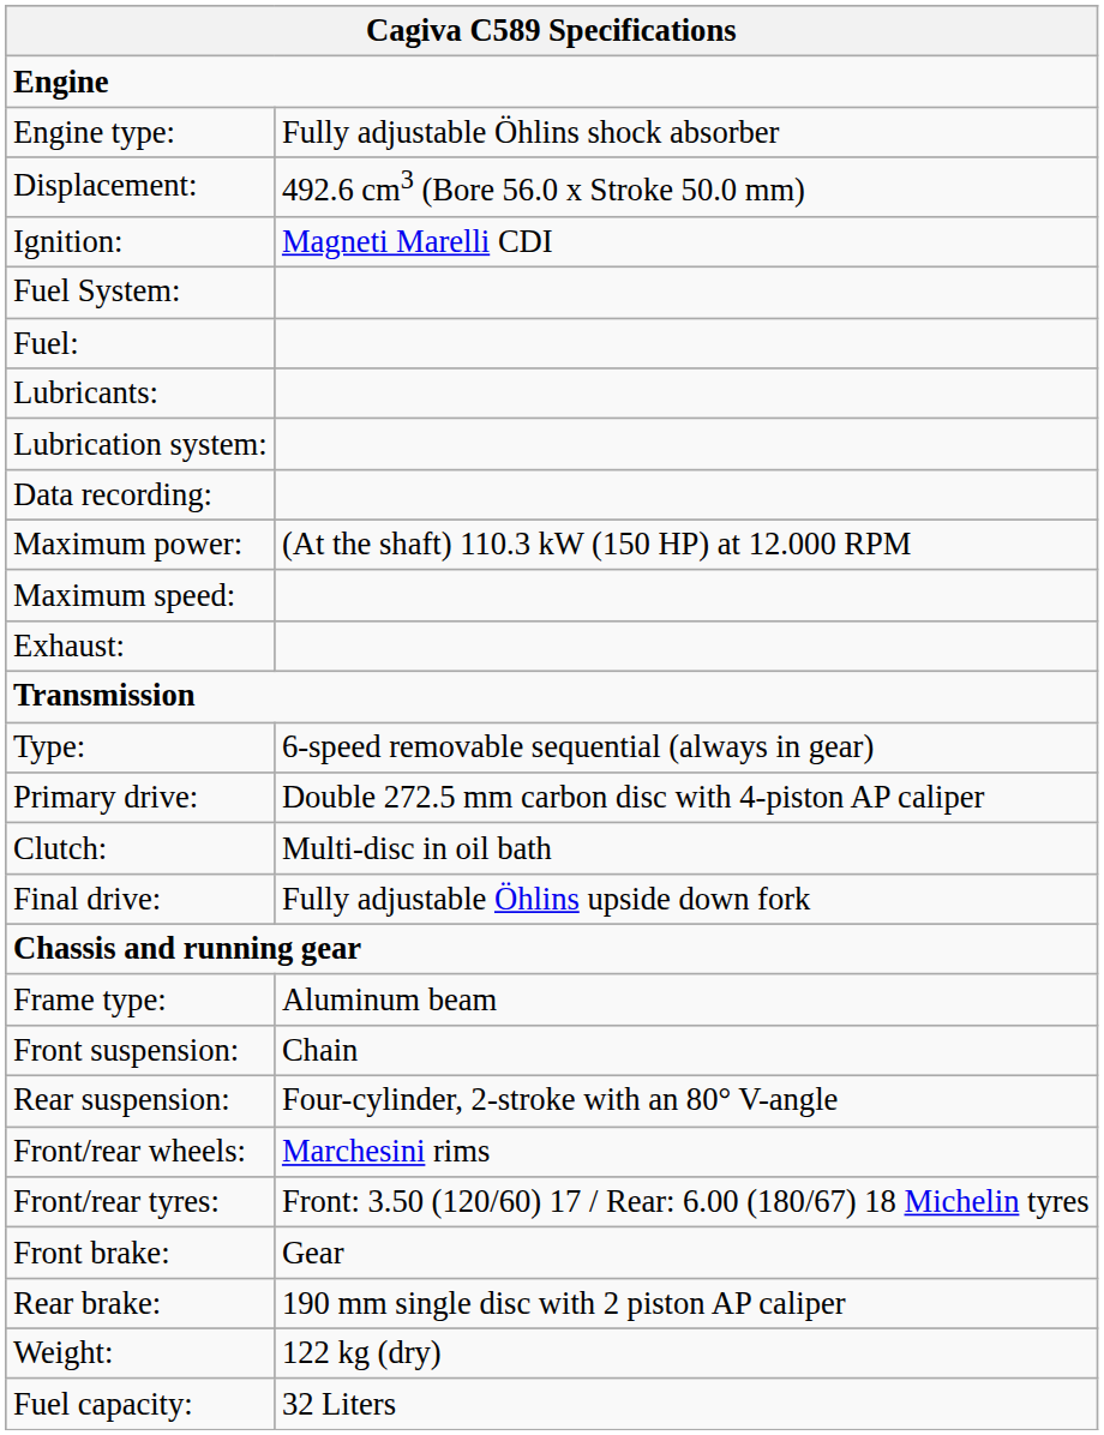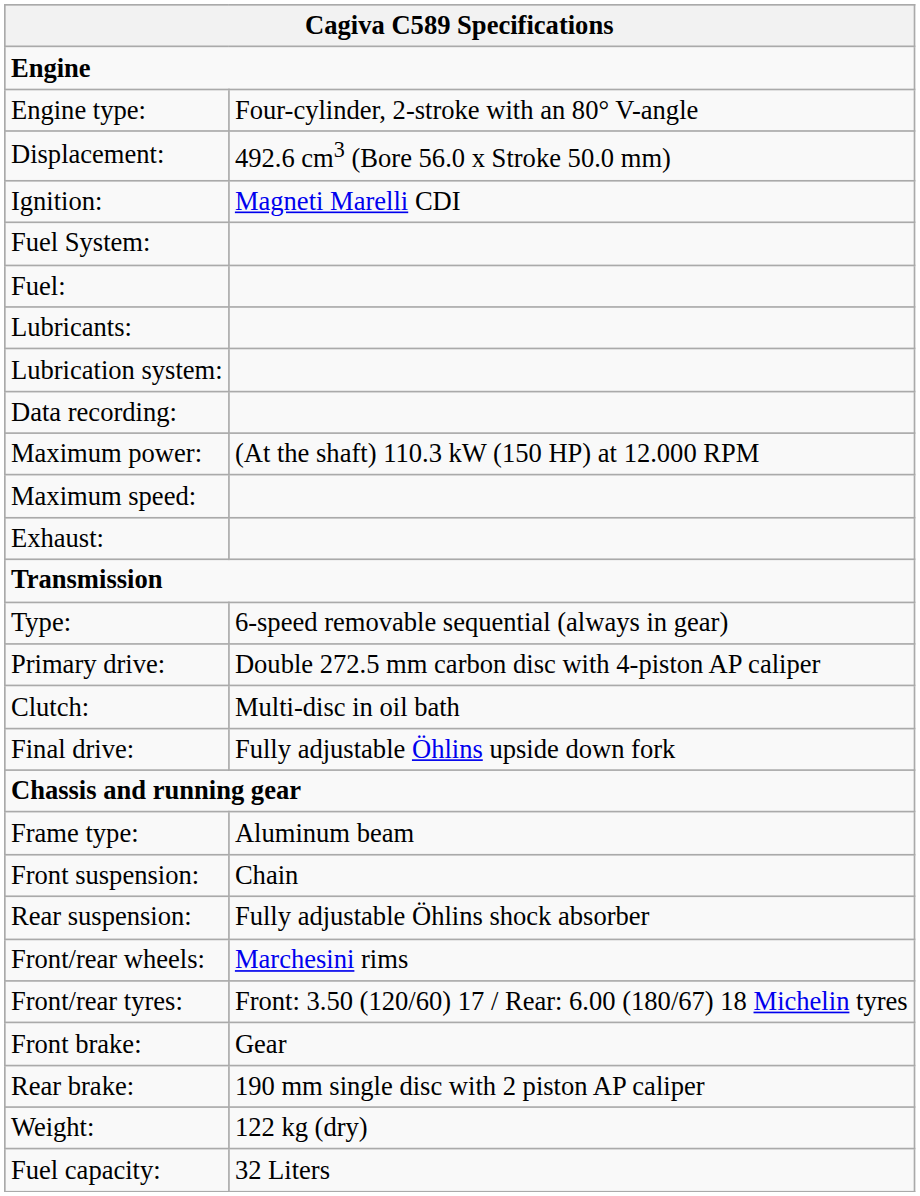 <table class="wikitable">
 <tr>
 <th colspan=2>Cagiva C589 Specifications</th>
 </tr>
 <tr>
 <td colspan=2><strong>Engine</strong></td>
 </tr>
 <tr>
 <td>Engine type:</td>
-<td>Fully adjustable Öhlins shock absorber</td>
+<td>Four-cylinder, 2-stroke with an 80° V-angle</td>
 </tr>
 <tr>
 <td>Displacement:</td>
 <td>492.6 cm<sup>3</sup> (Bore 56.0 x Stroke 50.0 mm)</td>
 </tr>
 <tr>
 <td>Ignition:</td>
 <td><a href='#'>Magneti Marelli</a> CDI</td>
 </tr>
 <tr>
 <td>Fuel System:</td>
 <td></td>
 </tr>
 <tr>
 <td>Fuel:</td>
 <td></td>
 </tr>
 <tr>
 <td>Lubricants:</td>
 <td></td>
 </tr>
 <tr>
 <td>Lubrication system:</td>
 <td></td>
 </tr>
 <tr>
 <td>Data recording:</td>
 <td></td>
 </tr>
 <tr>
 <td>Maximum power:</td>
 <td>(At the shaft) 110.3 kW (150 HP) at 12.000 RPM</td>
 </tr>
 <tr>
 <td>Maximum speed:</td>
 <td></td>
 </tr>
 <tr>
 <td>Exhaust:</td>
 <td></td>
 </tr>
 <tr>
 <td colspan=2><strong>Transmission</strong></td>
 </tr>
 <tr>
 <td>Type:</td>
 <td>6-speed removable sequential (always in gear)</td>
 </tr>
 <tr>
 <td>Primary drive:</td>
 <td>Double 272.5 mm carbon disc with 4-piston AP caliper</td>
 </tr>
 <tr>
 <td>Clutch:</td>
 <td>Multi-disc in oil bath</td>
 </tr>
 <tr>
 <td>Final drive:</td>
 <td>Fully adjustable <a href='#'>Öhlins</a> upside down fork</td>
 </tr>
 <tr>
 <td colspan=2><strong>Chassis and running gear</strong></td>
 </tr>
 <tr>
 <td>Frame type:</td>
 <td>Aluminum beam</td>
 </tr>
 <tr>
 <td>Front suspension:</td>
 <td>Chain</td>
 </tr>
 <tr>
 <td>Rear suspension:</td>
-<td>Four-cylinder, 2-stroke with an 80° V-angle</td>
+<td>Fully adjustable Öhlins shock absorber</td>
 </tr>
 <tr>
 <td>Front/rear wheels:</td>
 <td><a href='#'>Marchesini</a> rims</td>
 </tr>
 <tr>
 <td>Front/rear tyres:</td>
 <td>Front: 3.50 (120/60) 17 / Rear: 6.00 (180/67) 18 <a href='#'>Michelin</a> tyres</td>
 </tr>
 <tr>
 <td>Front brake:</td>
 <td>Gear</td>
 </tr>
 <tr>
 <td>Rear brake:</td>
 <td>190 mm single disc with 2 piston AP caliper</td>
 </tr>
 <tr>
 <td>Weight:</td>
 <td>122 kg (dry)</td>
 </tr>
 <tr>
 <td>Fuel capacity:</td>
 <td>32 Liters</td>
 </tr>
 </table>
